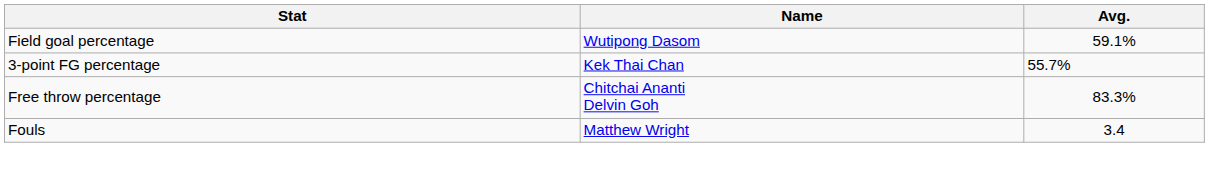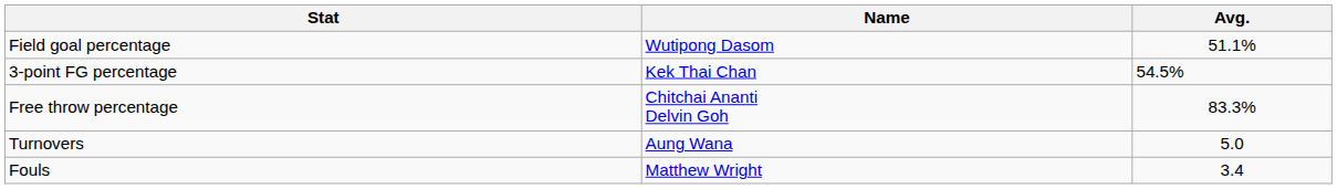 <table class=wikitable width=100%>
 <tr>
 <th>Stat</th>
 <th>Name</th>
 <th>Avg.</th>
 </tr>
 <tr>
 <td>Field goal percentage</td>
 <td> <a href='#'>Wutipong Dasom</a></td>
-<td align=center>59.1%</td>
+<td align=center>51.1%</td>
 </tr>
 <tr>
 <td>3-point FG percentage</td>
 <td> <a href='#'>Kek Thai Chan</a></td>
-<td>55.7%</td>
+<td>54.5%</td>
 </tr>
 <tr>
 <td>Free throw percentage</td>
 <td> <a href='#'>Chitchai Ananti</a><br> <a href='#'>Delvin Goh</a></td>
 <td align=center>83.3%</td>
 </tr>
 <tr>
+<td>Turnovers</td>
+<td> <a href='#'>Aung Wana</a></td>
+<td align=center>5.0</td>
+</tr>
+<tr>
 <td>Fouls</td>
 <td> <a href='#'>Matthew Wright</a></td>
 <td align=center>3.4</td>
 </tr>
 </table>
